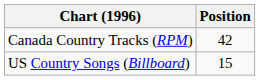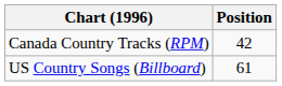 <table class="wikitable sortable">
 <tr>
 <th scope="col">Chart (1996)</th>
 <th scope="col">Position</th>
 </tr>
 <tr>
 <td>Canada Country Tracks (<em><a href='#'>RPM</a></em>)</td>
 <td align="center">42</td>
 </tr>
 <tr>
 <td>US <a href='#'>Country Songs</a> (<em><a href='#'>Billboard</a></em>)</td>
-<td align="center">15</td>
+<td align="center">61</td>
 </tr>
 </table>
